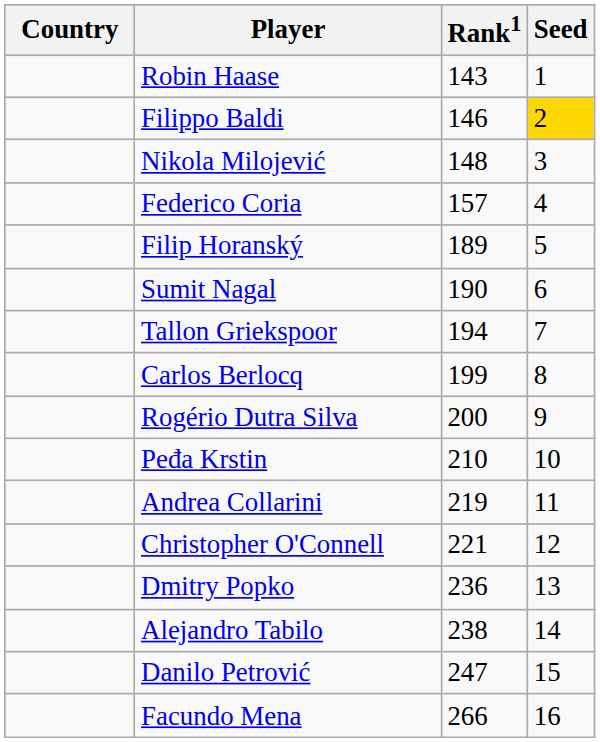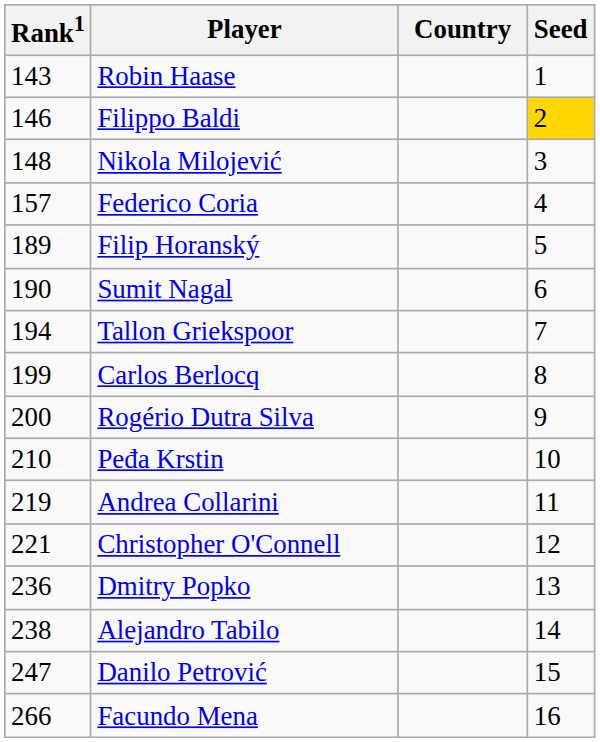 <table class="sortable wikitable">
 <tr>
+<th>Rank<sup>1</sup></th>
+<th width="175">Player</th>
 <th width="70">Country</th>
-<th width="175">Player</th>
-<th>Rank<sup>1</sup></th>
 <th>Seed</th>
 </tr>
 <tr>
+<td>143</td>
+<td><a href='#'>Robin Haase</a></td>
 <td></td>
-<td><a href='#'>Robin Haase</a></td>
-<td>143</td>
 <td>1</td>
 </tr>
 <tr>
+<td>146</td>
+<td><a href='#'>Filippo Baldi</a></td>
 <td></td>
-<td><a href='#'>Filippo Baldi</a></td>
-<td>146</td>
 <td style="background: gold;">2</td>
 </tr>
 <tr>
+<td>148</td>
+<td><a href='#'>Nikola Milojević</a></td>
 <td></td>
-<td><a href='#'>Nikola Milojević</a></td>
-<td>148</td>
 <td>3</td>
 </tr>
 <tr>
+<td>157</td>
+<td><a href='#'>Federico Coria</a></td>
 <td></td>
-<td><a href='#'>Federico Coria</a></td>
-<td>157</td>
 <td>4</td>
 </tr>
 <tr>
+<td>189</td>
+<td><a href='#'>Filip Horanský</a></td>
 <td></td>
-<td><a href='#'>Filip Horanský</a></td>
-<td>189</td>
 <td>5</td>
 </tr>
 <tr>
+<td>190</td>
+<td><a href='#'>Sumit Nagal</a></td>
 <td></td>
-<td><a href='#'>Sumit Nagal</a></td>
-<td>190</td>
 <td>6</td>
 </tr>
 <tr>
+<td>194</td>
+<td><a href='#'>Tallon Griekspoor</a></td>
 <td></td>
-<td><a href='#'>Tallon Griekspoor</a></td>
-<td>194</td>
 <td>7</td>
 </tr>
 <tr>
+<td>199</td>
+<td><a href='#'>Carlos Berlocq</a></td>
 <td></td>
-<td><a href='#'>Carlos Berlocq</a></td>
-<td>199</td>
 <td>8</td>
 </tr>
 <tr>
+<td>200</td>
+<td><a href='#'>Rogério Dutra Silva</a></td>
 <td></td>
-<td><a href='#'>Rogério Dutra Silva</a></td>
-<td>200</td>
 <td>9</td>
 </tr>
 <tr>
+<td>210</td>
+<td><a href='#'>Peđa Krstin</a></td>
 <td></td>
-<td><a href='#'>Peđa Krstin</a></td>
-<td>210</td>
 <td>10</td>
 </tr>
 <tr>
+<td>219</td>
+<td><a href='#'>Andrea Collarini</a></td>
 <td></td>
-<td><a href='#'>Andrea Collarini</a></td>
-<td>219</td>
 <td>11</td>
 </tr>
 <tr>
+<td>221</td>
+<td><a href='#'>Christopher O'Connell</a></td>
 <td></td>
-<td><a href='#'>Christopher O'Connell</a></td>
-<td>221</td>
 <td>12</td>
 </tr>
 <tr>
+<td>236</td>
+<td><a href='#'>Dmitry Popko</a></td>
 <td></td>
-<td><a href='#'>Dmitry Popko</a></td>
-<td>236</td>
 <td>13</td>
 </tr>
 <tr>
+<td>238</td>
+<td><a href='#'>Alejandro Tabilo</a></td>
 <td></td>
-<td><a href='#'>Alejandro Tabilo</a></td>
-<td>238</td>
 <td>14</td>
 </tr>
 <tr>
+<td>247</td>
+<td><a href='#'>Danilo Petrović</a></td>
 <td></td>
-<td><a href='#'>Danilo Petrović</a></td>
-<td>247</td>
 <td>15</td>
 </tr>
 <tr>
+<td>266</td>
+<td><a href='#'>Facundo Mena</a></td>
 <td></td>
-<td><a href='#'>Facundo Mena</a></td>
-<td>266</td>
 <td>16</td>
 </tr>
 </table>
